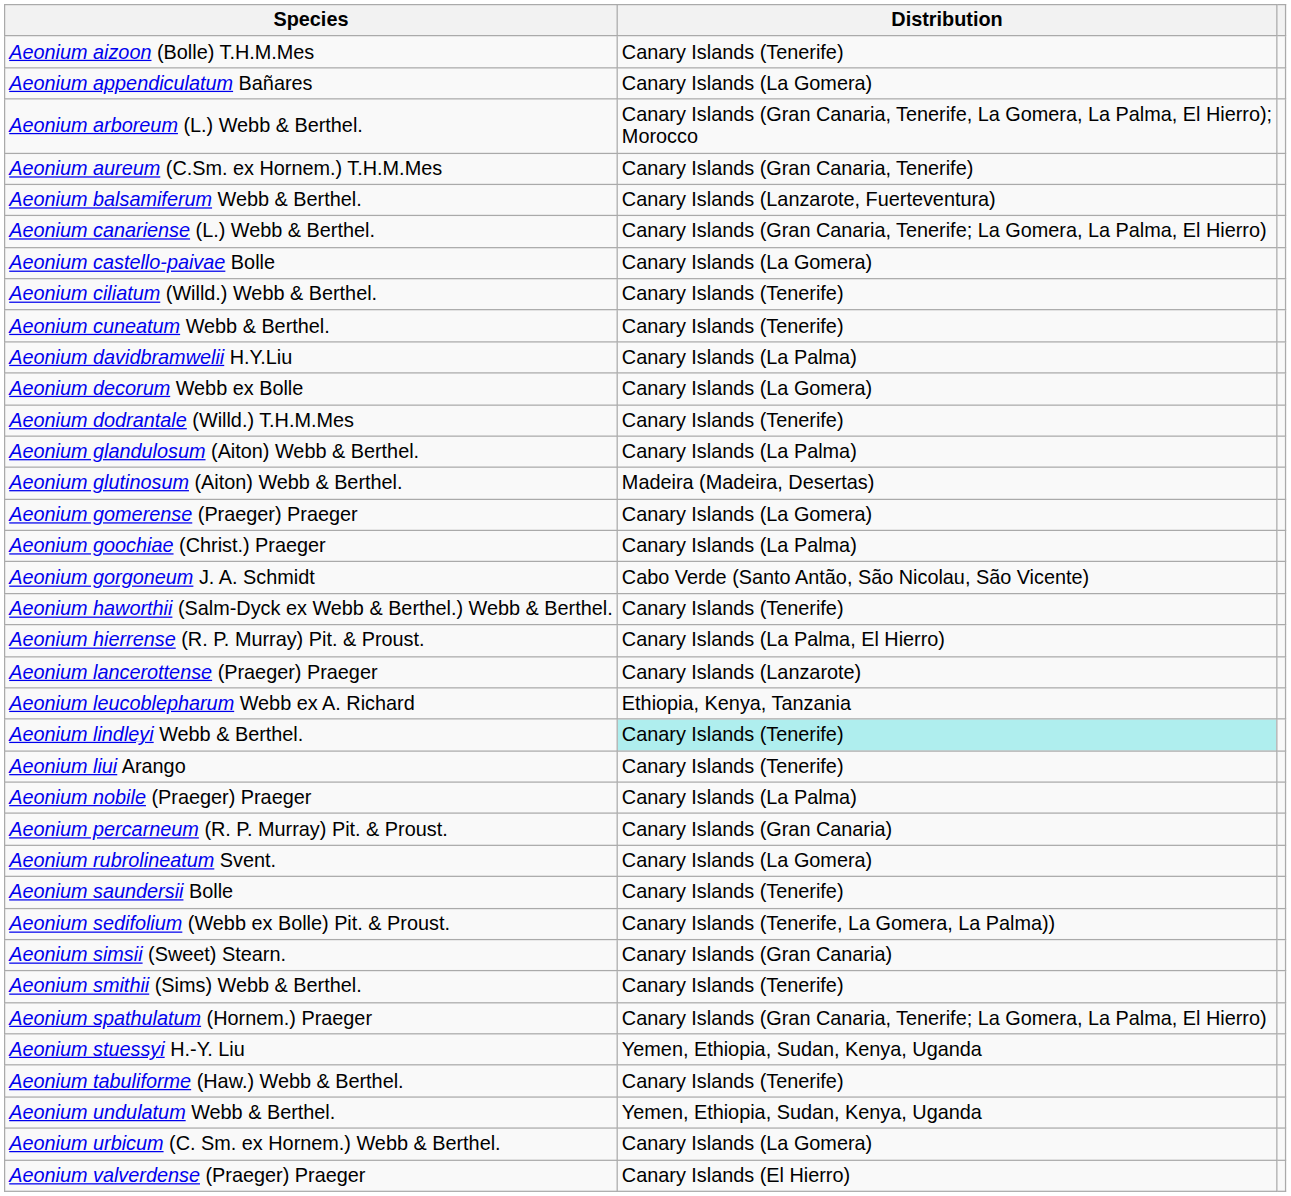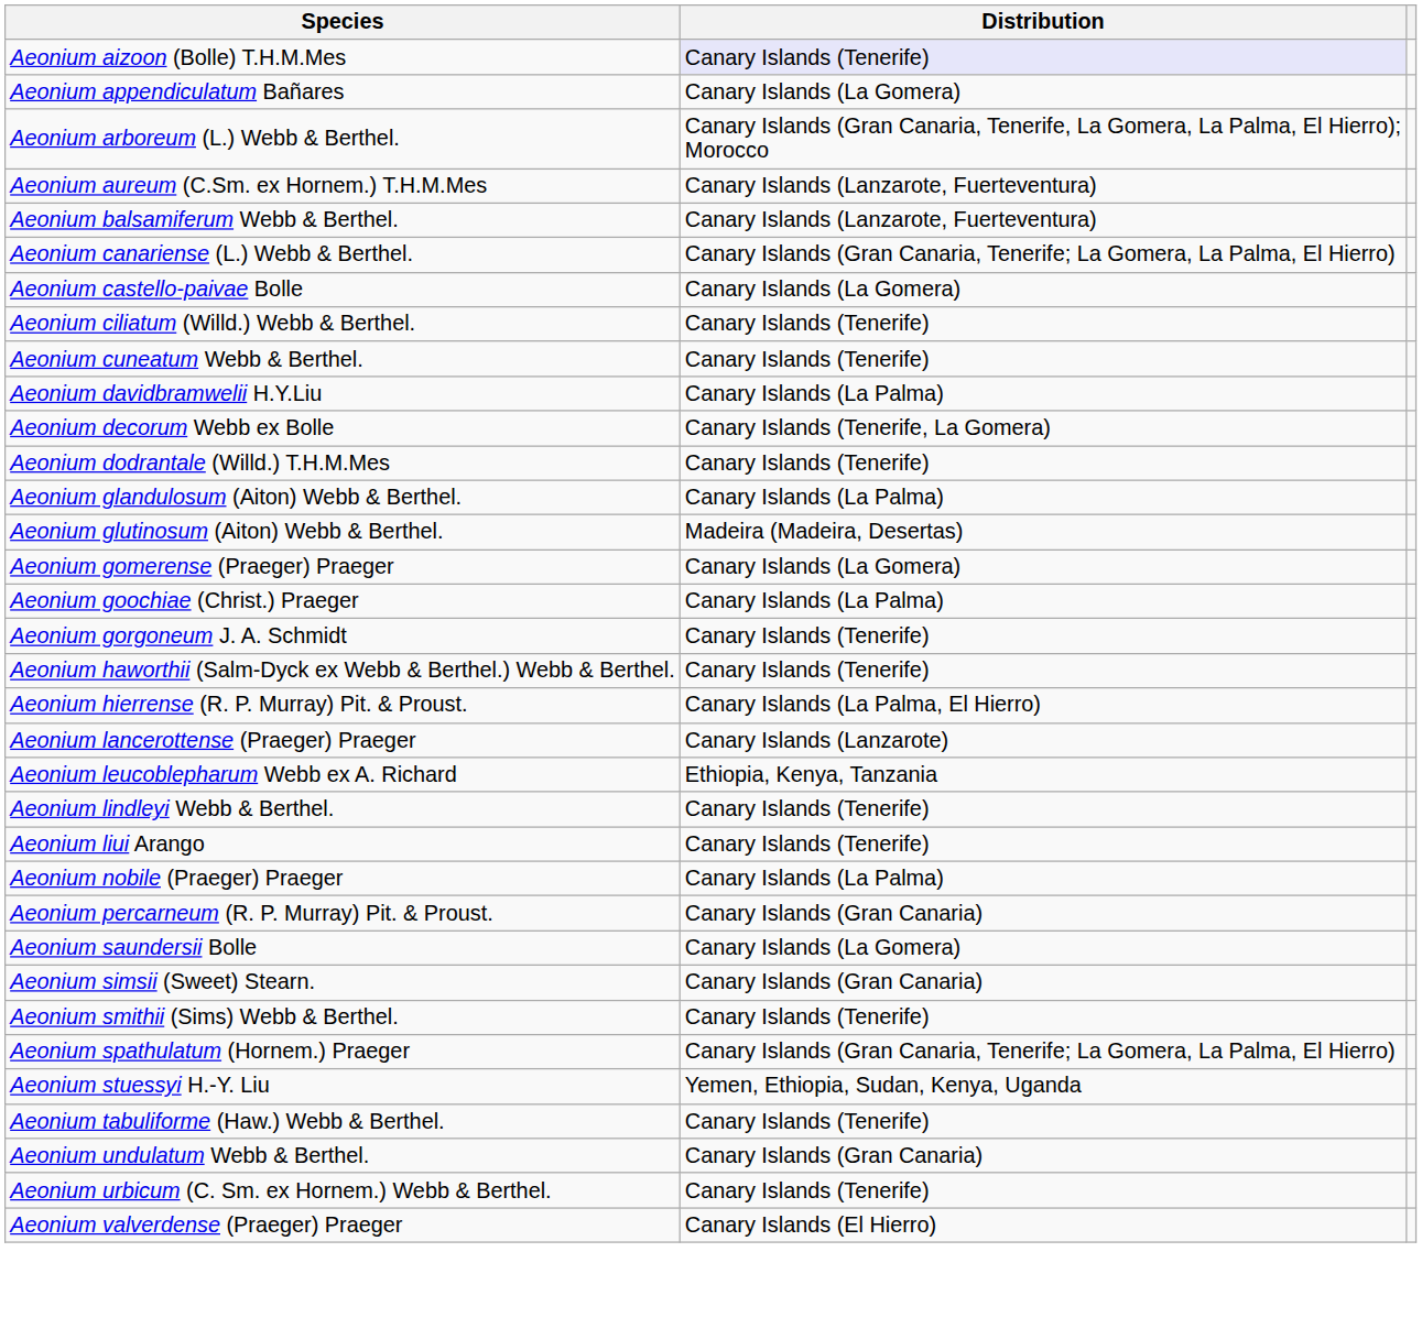 <table class="wikitable sortable">
 <tr>
 <th><strong>Species</strong></th>
 <th><strong>Distribution</strong></th>
 <th class=unsortable></th>
 </tr>
 <tr>
 <td><em><a href='#'>Aeonium aizoon</a></em> (Bolle) T.H.M.Mes</td>
-<td>Canary Islands (Tenerife)</td>
+<td style="background: lavender;">Canary Islands (Tenerife)</td>
 <td></td>
 </tr>
 <tr>
 <td><em><a href='#'>Aeonium appendiculatum</a></em> Bañares</td>
 <td>Canary Islands (La Gomera)</td>
 <td></td>
 </tr>
 <tr>
 <td><em><a href='#'>Aeonium arboreum</a></em>  (L.) Webb & Berthel.</td>
 <td>Canary Islands (Gran Canaria, Tenerife, La Gomera, La Palma, El Hierro);<br>Morocco</td>
 <td></td>
 </tr>
 <tr>
 <td><em><a href='#'>Aeonium aureum</a></em> (C.Sm. ex Hornem.) T.H.M.Mes</td>
-<td>Canary Islands (Gran Canaria, Tenerife)</td>
+<td>Canary Islands (Lanzarote, Fuerteventura)</td>
 <td></td>
 </tr>
 <tr>
 <td><em><a href='#'>Aeonium balsamiferum</a></em> Webb & Berthel.</td>
 <td>Canary Islands (Lanzarote, Fuerteventura)</td>
 <td></td>
 </tr>
 <tr>
 <td><em><a href='#'>Aeonium canariense</a></em> (L.)  Webb & Berthel.</td>
 <td>Canary Islands (Gran Canaria, Tenerife; La Gomera, La Palma, El Hierro)</td>
 <td></td>
 </tr>
 <tr>
 <td><em><a href='#'>Aeonium castello-paivae</a></em> Bolle</td>
 <td>Canary Islands (La Gomera)</td>
 <td></td>
 </tr>
 <tr>
 <td><em><a href='#'>Aeonium ciliatum</a></em> (Willd.) Webb & Berthel.</td>
 <td>Canary Islands (Tenerife)</td>
 <td></td>
 </tr>
 <tr>
 <td><em><a href='#'>Aeonium cuneatum</a></em> Webb & Berthel.</td>
 <td>Canary Islands (Tenerife)</td>
 <td></td>
 </tr>
 <tr>
 <td><em><a href='#'>Aeonium davidbramwelii</a></em> H.Y.Liu</td>
 <td>Canary Islands (La Palma)</td>
 <td></td>
 </tr>
 <tr>
 <td><em><a href='#'>Aeonium decorum</a></em> Webb ex Bolle</td>
-<td>Canary Islands (La Gomera)</td>
+<td>Canary Islands (Tenerife, La Gomera)</td>
 <td></td>
 </tr>
 <tr>
 <td><em><a href='#'>Aeonium dodrantale</a></em> (Willd.) T.H.M.Mes</td>
 <td>Canary Islands (Tenerife)</td>
 <td></td>
 </tr>
 <tr>
 <td><em><a href='#'>Aeonium glandulosum</a></em> (Aiton) Webb & Berthel.</td>
 <td>Canary Islands (La Palma)</td>
 <td></td>
 </tr>
 <tr>
 <td><em><a href='#'>Aeonium glutinosum</a></em> (Aiton) Webb & Berthel.</td>
 <td>Madeira (Madeira, Desertas)</td>
 <td></td>
 </tr>
 <tr>
 <td><em><a href='#'>Aeonium gomerense</a></em> (Praeger) Praeger</td>
 <td>Canary Islands (La Gomera)</td>
 <td></td>
 </tr>
 <tr>
 <td><em><a href='#'>Aeonium goochiae</a></em> (Christ.) Praeger</td>
 <td>Canary Islands (La Palma)</td>
 <td></td>
 </tr>
 <tr>
 <td><em><a href='#'>Aeonium gorgoneum</a></em> J. A. Schmidt</td>
-<td>Cabo Verde (Santo Antão, São Nicolau, São Vicente)</td>
+<td>Canary Islands (Tenerife)</td>
 <td></td>
 </tr>
 <tr>
 <td><em><a href='#'>Aeonium haworthii</a></em> (Salm-Dyck ex Webb & Berthel.) Webb &  Berthel.</td>
 <td>Canary Islands (Tenerife)</td>
 <td></td>
 </tr>
 <tr>
 <td><em><a href='#'>Aeonium hierrense</a></em> (R. P. Murray) Pit. & Proust.</td>
 <td>Canary Islands (La Palma, El Hierro)</td>
 <td></td>
 </tr>
 <tr>
 <td><em><a href='#'>Aeonium lancerottense</a></em> (Praeger) Praeger</td>
 <td>Canary Islands (Lanzarote)</td>
 <td></td>
 </tr>
 <tr>
 <td><em><a href='#'>Aeonium leucoblepharum</a></em> Webb ex A. Richard</td>
 <td>Ethiopia, Kenya, Tanzania</td>
 <td></td>
 </tr>
 <tr>
 <td><em><a href='#'>Aeonium lindleyi</a></em> Webb & Berthel.</td>
-<td style="background: paleturquoise;">Canary Islands (Tenerife)</td>
+<td>Canary Islands (Tenerife)</td>
 <td></td>
 </tr>
 <tr>
 <td><em><a href='#'>Aeonium liui</a></em> Arango</td>
 <td>Canary Islands (Tenerife)</td>
 <td></td>
 </tr>
 <tr>
 <td><em><a href='#'>Aeonium nobile</a></em> (Praeger) Praeger</td>
 <td>Canary Islands (La Palma)</td>
 <td></td>
 </tr>
 <tr>
 <td><em><a href='#'>Aeonium percarneum</a></em> (R. P. Murray) Pit. & Proust.</td>
 <td>Canary Islands (Gran Canaria)</td>
 <td></td>
 </tr>
 <tr>
-<td><em><a href='#'>Aeonium rubrolineatum</a></em> Svent.</td>
+<td><em><a href='#'>Aeonium saundersii</a></em> Bolle</td>
 <td>Canary Islands (La Gomera)</td>
-<td></td>
-</tr>
-<tr>
-<td><em><a href='#'>Aeonium saundersii</a></em> Bolle</td>
-<td>Canary Islands (Tenerife)</td>
-<td></td>
-</tr>
-<tr>
-<td><em><a href='#'>Aeonium sedifolium</a></em> (Webb ex Bolle) Pit. & Proust.</td>
-<td>Canary Islands (Tenerife, La Gomera, La Palma))</td>
 <td></td>
 </tr>
 <tr>
 <td><em><a href='#'>Aeonium simsii</a></em> (Sweet) Stearn.</td>
 <td>Canary Islands (Gran Canaria)</td>
 <td></td>
 </tr>
 <tr>
 <td><em><a href='#'>Aeonium smithii</a></em> (Sims) Webb & Berthel.</td>
 <td>Canary Islands (Tenerife)</td>
 <td></td>
 </tr>
 <tr>
 <td><em><a href='#'>Aeonium spathulatum</a></em> (Hornem.) Praeger</td>
 <td>Canary Islands (Gran Canaria, Tenerife; La Gomera, La Palma, El Hierro)</td>
 <td></td>
 </tr>
 <tr>
 <td><em><a href='#'>Aeonium stuessyi</a></em> H.-Y. Liu</td>
 <td>Yemen, Ethiopia, Sudan, Kenya, Uganda</td>
 <td></td>
 </tr>
 <tr>
 <td><em><a href='#'>Aeonium tabuliforme</a></em> (Haw.) Webb & Berthel.</td>
 <td>Canary Islands (Tenerife)</td>
 <td></td>
 </tr>
 <tr>
 <td><em><a href='#'>Aeonium undulatum</a></em> Webb & Berthel.</td>
-<td>Yemen, Ethiopia, Sudan, Kenya, Uganda</td>
+<td>Canary Islands (Gran Canaria)</td>
 <td></td>
 </tr>
 <tr>
 <td><em><a href='#'>Aeonium urbicum</a></em> (C.  Sm. ex Hornem.) Webb & Berthel.</td>
-<td>Canary Islands (La Gomera)</td>
+<td>Canary Islands (Tenerife)</td>
 <td></td>
 </tr>
 <tr>
 <td><em><a href='#'>Aeonium valverdense</a></em> (Praeger) Praeger</td>
 <td>Canary Islands (El Hierro)</td>
 <td></td>
 </tr>
 </table>
